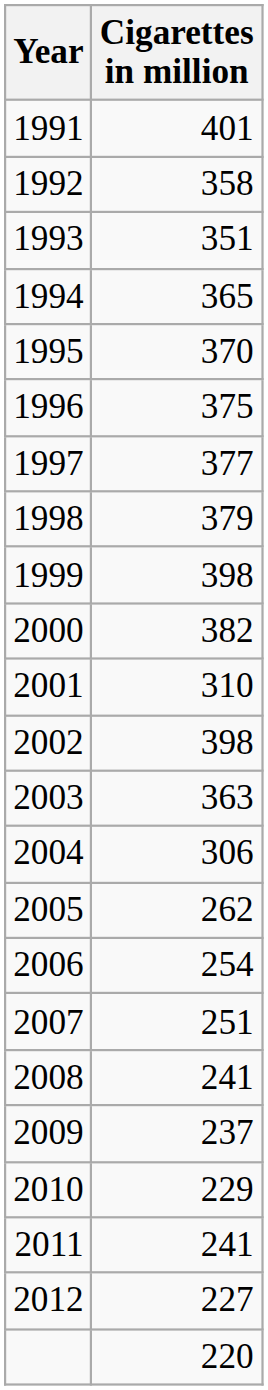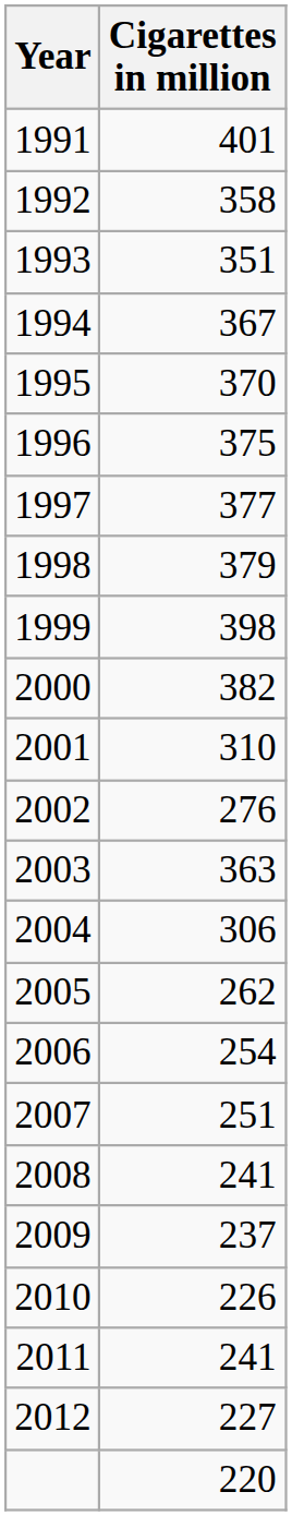 <table class="wikitable sortable" style="text-align:right">
 <tr>
 <th style="text-align:center">Year</th>
 <th style="text-align:center">Cigarettes<br> in million</th>
 </tr>
 <tr>
 <td>1991</td>
 <td>401</td>
 </tr>
 <tr>
 <td>1992</td>
 <td>358</td>
 </tr>
 <tr>
 <td>1993</td>
 <td>351</td>
 </tr>
 <tr>
 <td>1994</td>
-<td>365</td>
+<td>367</td>
 </tr>
 <tr>
 <td>1995</td>
 <td>370</td>
 </tr>
 <tr>
 <td>1996</td>
 <td>375</td>
 </tr>
 <tr>
 <td>1997</td>
 <td>377</td>
 </tr>
 <tr>
 <td>1998</td>
 <td>379</td>
 </tr>
 <tr>
 <td>1999</td>
 <td>398</td>
 </tr>
 <tr>
 <td>2000</td>
 <td>382</td>
 </tr>
 <tr>
 <td>2001</td>
 <td>310</td>
 </tr>
 <tr>
 <td>2002</td>
-<td>398</td>
+<td>276</td>
 </tr>
 <tr>
 <td>2003</td>
 <td>363</td>
 </tr>
 <tr>
 <td>2004</td>
 <td>306</td>
 </tr>
 <tr>
 <td>2005</td>
 <td>262</td>
 </tr>
 <tr>
 <td>2006</td>
 <td>254</td>
 </tr>
 <tr>
 <td>2007</td>
 <td>251</td>
 </tr>
 <tr>
 <td>2008</td>
 <td>241</td>
 </tr>
 <tr>
 <td>2009</td>
 <td>237</td>
 </tr>
 <tr>
 <td>2010</td>
-<td>229</td>
+<td>226</td>
 </tr>
 <tr>
 <td>2011</td>
 <td>241</td>
 </tr>
 <tr>
 <td>2012</td>
 <td>227</td>
 </tr>
 <tr>
 <td></td>
 <td>220</td>
 </tr>
 </table>
